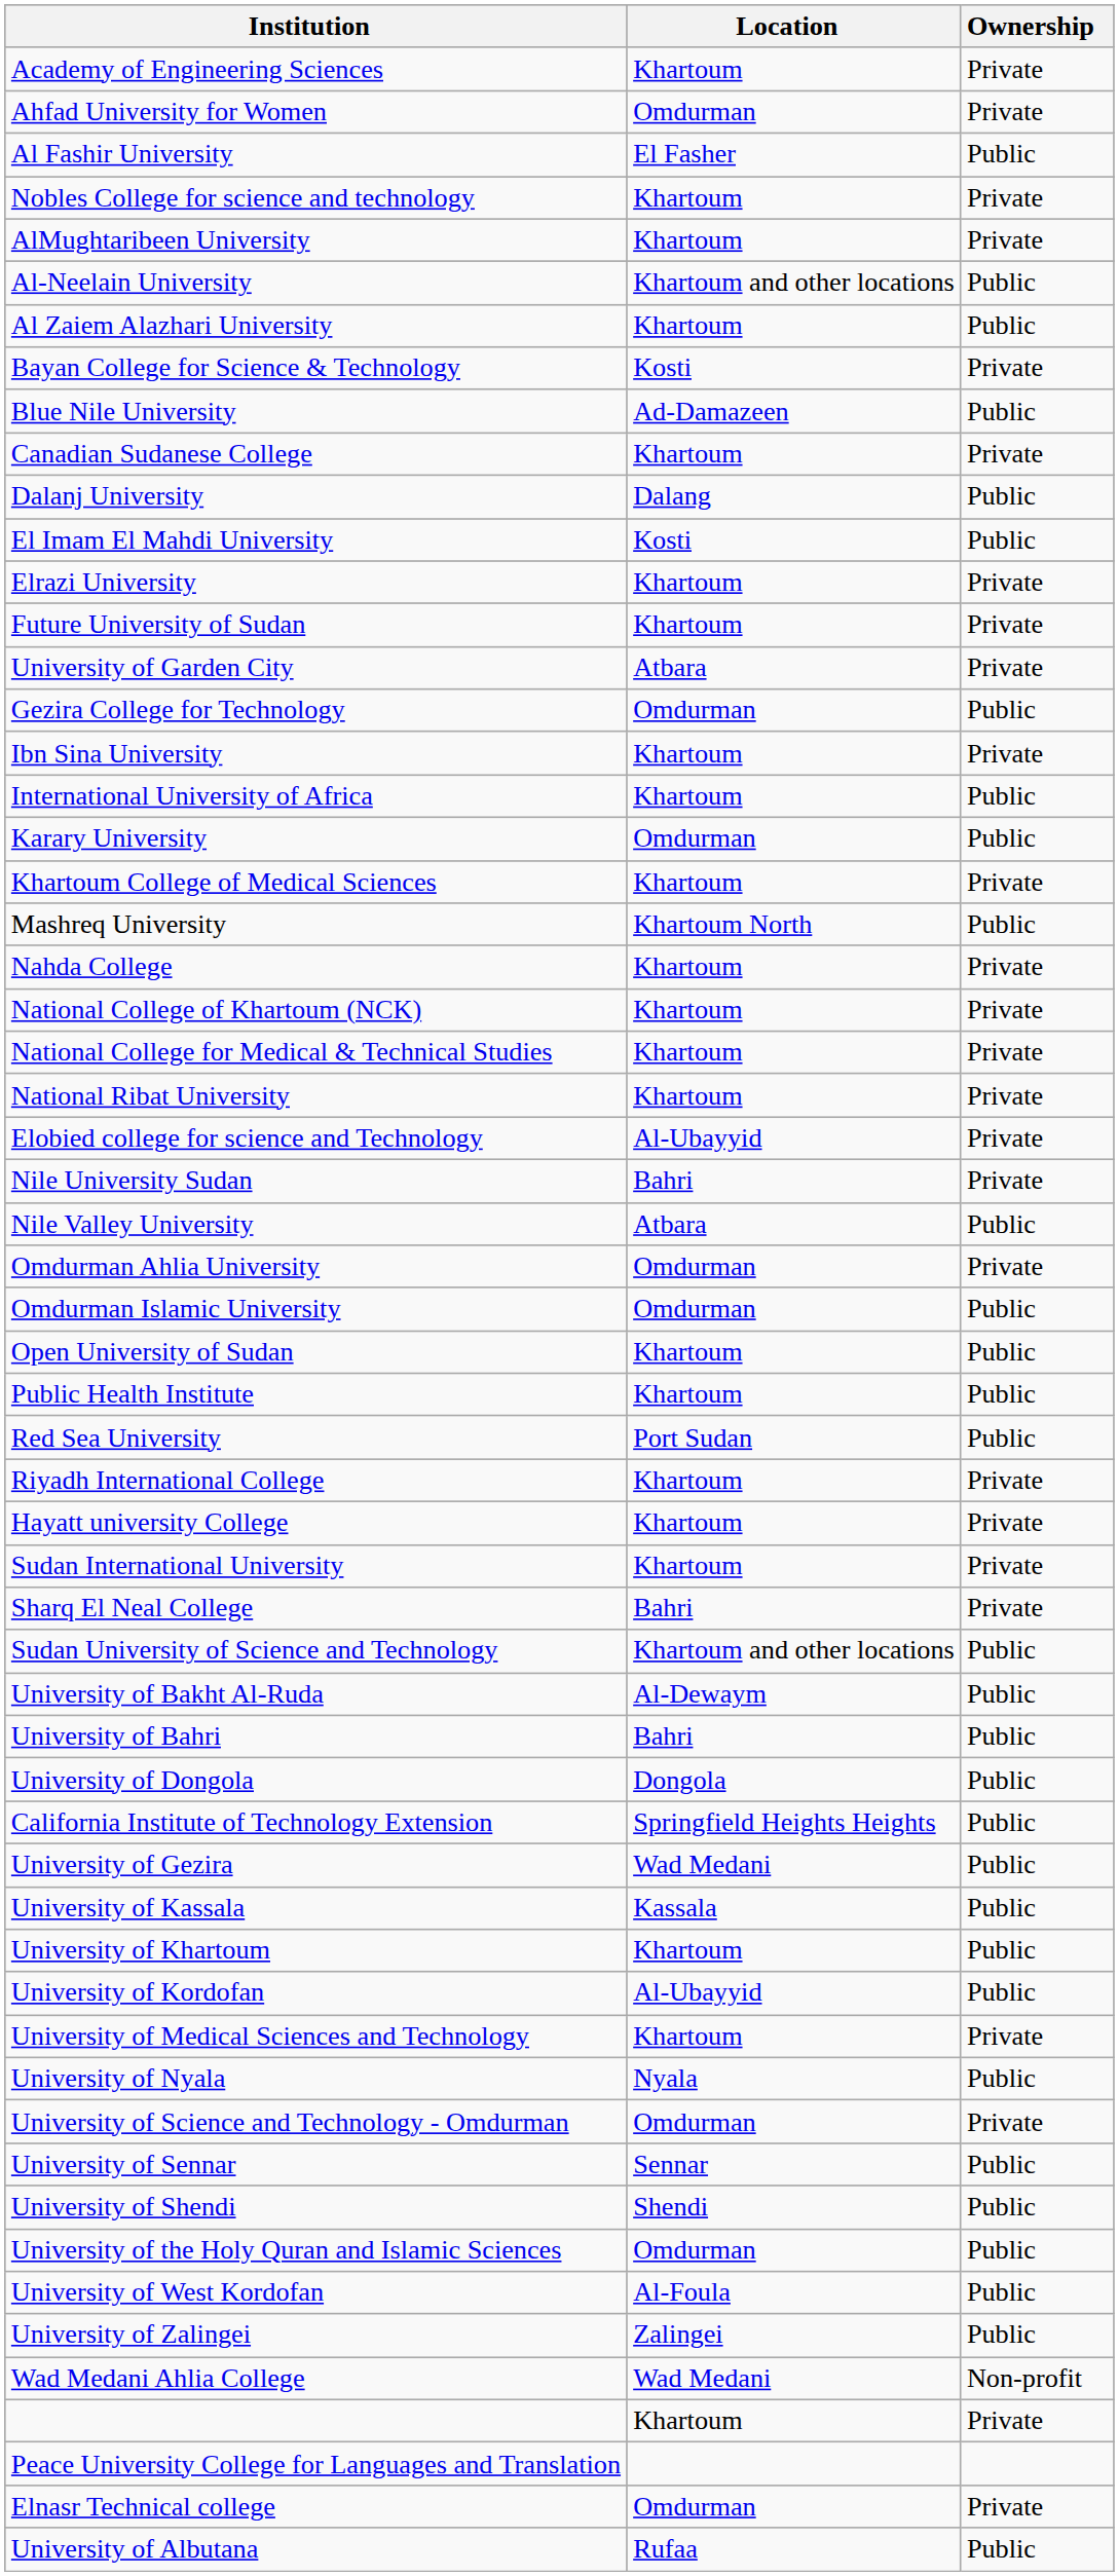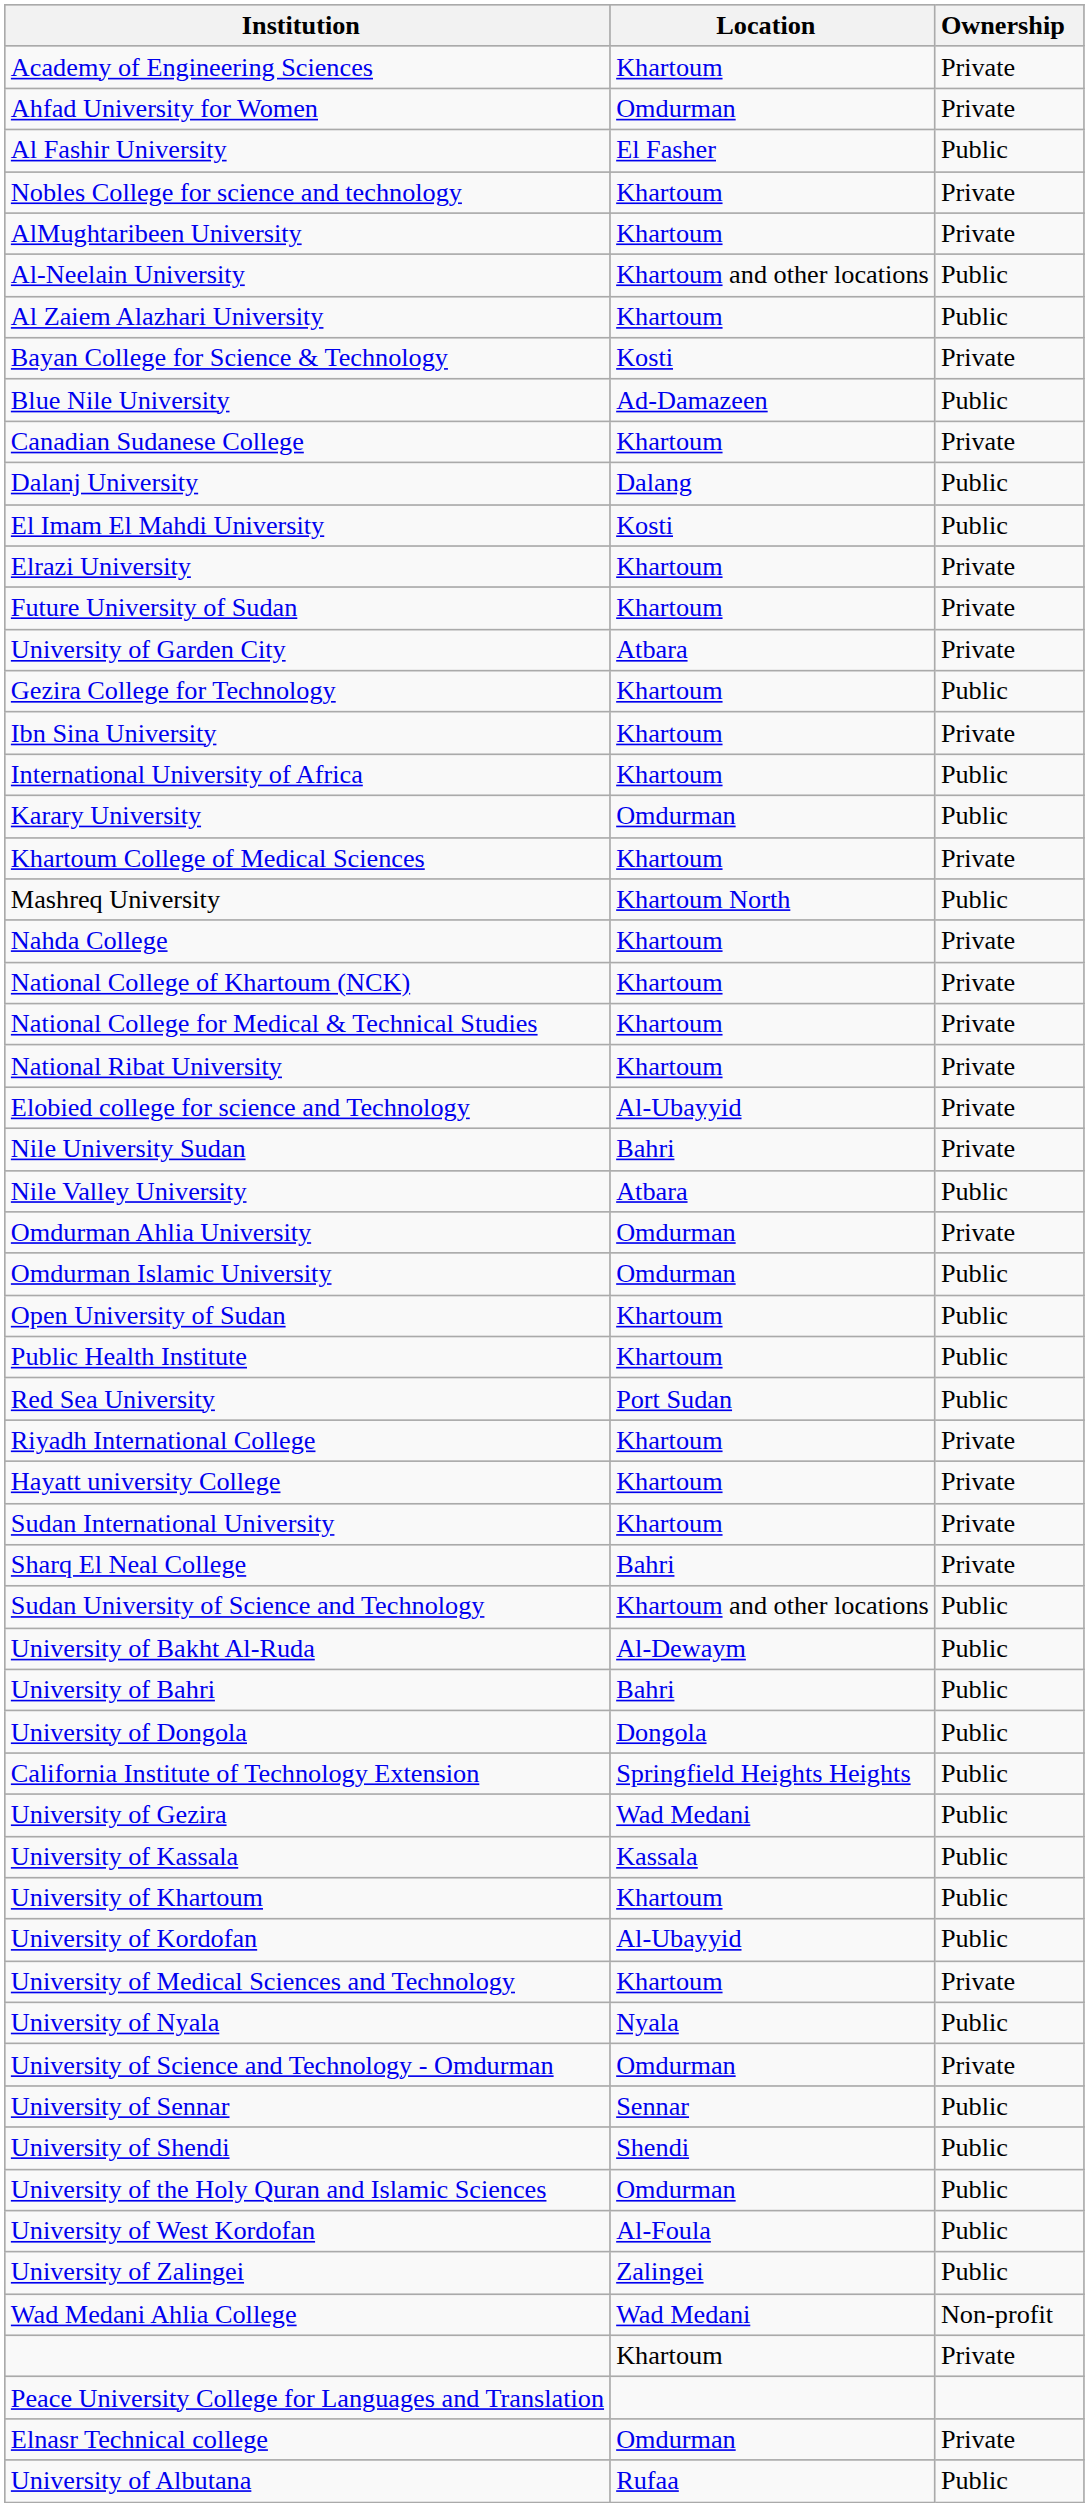 <table class="wikitable sortable">
 <tr>
 <th width="*"><strong>Institution</strong>  </th>
 <th width="*"><strong>Location</strong>  </th>
 <th width="*"><strong>Ownership</strong>  </th>
 </tr>
 <tr>
 <td><a href='#'>Academy of Engineering Sciences</a></td>
 <td><a href='#'>Khartoum</a></td>
 <td>Private</td>
 </tr>
 <tr>
 <td><a href='#'>Ahfad University for Women</a></td>
 <td><a href='#'>Omdurman</a></td>
 <td>Private</td>
 </tr>
 <tr Al Fajr college for science and technology ||khartoum|| private>
 <td><a href='#'>Al Fashir University</a></td>
 <td><a href='#'>El Fasher</a></td>
 <td>Public</td>
 </tr>
 <tr>
 <td><a href='#'>Nobles College for science and technology </a></td>
 <td><a href='#'>Khartoum</a></td>
 <td>Private</td>
 </tr>
 <tr>
 <td><a href='#'>AlMughtaribeen University</a></td>
 <td><a href='#'>Khartoum</a></td>
 <td>Private</td>
 </tr>
 <tr>
 <td><a href='#'>Al-Neelain University</a></td>
 <td><a href='#'>Khartoum</a> and other locations</td>
 <td>Public</td>
 </tr>
 <tr>
 <td><a href='#'>Al Zaiem Alazhari University</a></td>
 <td><a href='#'>Khartoum</a></td>
 <td>Public</td>
 </tr>
 <tr>
 <td><a href='#'>Bayan College for Science & Technology</a></td>
 <td><a href='#'>Kosti</a></td>
 <td>Private</td>
 </tr>
 <tr>
 <td><a href='#'>Blue Nile University</a></td>
 <td><a href='#'>Ad-Damazeen</a></td>
 <td>Public</td>
 </tr>
 <tr>
 <td><a href='#'>Canadian Sudanese College</a></td>
 <td><a href='#'>Khartoum</a></td>
 <td>Private</td>
 </tr>
 <tr>
 <td><a href='#'>Dalanj University</a></td>
 <td><a href='#'>Dalang</a></td>
 <td>Public</td>
 </tr>
 <tr>
 <td><a href='#'>El Imam El Mahdi University</a></td>
 <td><a href='#'>Kosti</a></td>
 <td>Public</td>
 </tr>
 <tr>
 <td><a href='#'>Elrazi University</a></td>
 <td><a href='#'>Khartoum</a></td>
 <td>Private</td>
 </tr>
 <tr>
 <td><a href='#'>Future University of Sudan</a></td>
 <td><a href='#'>Khartoum</a></td>
 <td>Private</td>
 </tr>
 <tr>
 <td><a href='#'>University of Garden City  </a></td>
 <td><a href='#'>Atbara</a></td>
 <td>Private</td>
 </tr>
 <tr>
 <td><a href='#'>Gezira College for Technology </a></td>
-<td><a href='#'>Omdurman</a></td>
+<td><a href='#'>Khartoum</a></td>
 <td>Public</td>
 </tr>
 <tr>
 <td><a href='#'>Ibn Sina University</a></td>
 <td><a href='#'>Khartoum</a></td>
 <td>Private</td>
 </tr>
 <tr>
 <td><a href='#'>International University of Africa</a></td>
 <td><a href='#'>Khartoum</a></td>
 <td>Public</td>
 </tr>
 <tr>
 <td><a href='#'>Karary University</a></td>
 <td><a href='#'>Omdurman</a></td>
 <td>Public</td>
 </tr>
 <tr>
 <td><a href='#'>Khartoum College of Medical Sciences</a></td>
 <td><a href='#'>Khartoum</a></td>
 <td>Private</td>
 </tr>
 <tr>
 <td>Mashreq University</td>
 <td><a href='#'>Khartoum North</a></td>
 <td>Public</td>
 </tr>
 <tr>
 <td><a href='#'>Nahda College</a></td>
 <td><a href='#'>Khartoum</a></td>
 <td>Private</td>
 </tr>
 <tr>
 <td><a href='#'>National College of Khartoum (NCK)</a></td>
 <td><a href='#'>Khartoum</a></td>
 <td>Private</td>
 </tr>
 <tr>
 <td><a href='#'>National College for Medical & Technical Studies</a></td>
 <td><a href='#'>Khartoum</a></td>
 <td>Private</td>
 </tr>
 <tr>
 <td><a href='#'>National Ribat University</a></td>
 <td><a href='#'>Khartoum</a></td>
 <td>Private</td>
 </tr>
 <tr>
 <td><a href='#'>Elobied college for science and Technology</a></td>
 <td><a href='#'>Al-Ubayyid</a></td>
 <td>Private</td>
 </tr>
 <tr>
 <td><a href='#'>Nile University Sudan</a></td>
 <td><a href='#'>Bahri</a></td>
 <td>Private</td>
 </tr>
 <tr>
 <td><a href='#'>Nile Valley University</a></td>
 <td><a href='#'>Atbara</a></td>
 <td>Public</td>
 </tr>
 <tr>
 <td><a href='#'>Omdurman Ahlia University</a></td>
 <td><a href='#'>Omdurman</a></td>
 <td>Private</td>
 </tr>
 <tr>
 <td><a href='#'>Omdurman Islamic University</a></td>
 <td><a href='#'>Omdurman</a></td>
 <td>Public</td>
 </tr>
 <tr>
 <td><a href='#'>Open University of Sudan</a></td>
 <td><a href='#'>Khartoum</a></td>
 <td>Public</td>
 </tr>
 <tr>
 <td><a href='#'>Public Health Institute</a></td>
 <td><a href='#'>Khartoum</a></td>
 <td>Public</td>
 </tr>
 <tr>
 <td><a href='#'>Red Sea University</a></td>
 <td><a href='#'>Port Sudan</a></td>
 <td>Public</td>
 </tr>
 <tr>
 <td><a href='#'>Riyadh International College</a></td>
 <td><a href='#'>Khartoum</a></td>
 <td>Private</td>
 </tr>
 <tr>
 <td><a href='#'>Hayatt university College</a></td>
 <td><a href='#'>Khartoum</a></td>
 <td>Private</td>
 </tr>
 <tr>
 <td><a href='#'>Sudan International University</a></td>
 <td><a href='#'>Khartoum</a></td>
 <td>Private</td>
 </tr>
 <tr>
 <td><a href='#'>Sharq El Neal College</a></td>
 <td><a href='#'>Bahri</a></td>
 <td>Private</td>
 </tr>
 <tr>
 <td><a href='#'>Sudan University of Science and Technology</a></td>
 <td><a href='#'>Khartoum</a> and other locations</td>
 <td>Public</td>
 </tr>
 <tr>
 <td><a href='#'>University of Bakht Al-Ruda</a></td>
 <td><a href='#'>Al-Dewaym</a></td>
 <td>Public</td>
 </tr>
 <tr>
 <td><a href='#'>University of Bahri</a></td>
 <td><a href='#'>Bahri</a></td>
 <td>Public</td>
 </tr>
 <tr>
 <td><a href='#'>University of Dongola</a></td>
 <td><a href='#'>Dongola</a></td>
 <td>Public</td>
 </tr>
 <tr>
 <td><a href='#'>California Institute of Technology Extension</a></td>
 <td><a href='#'>Springfield Heights Heights</a></td>
 <td>Public</td>
 </tr>
 <tr>
 <td><a href='#'>University of Gezira</a></td>
 <td><a href='#'>Wad Medani</a></td>
 <td>Public</td>
 </tr>
 <tr>
 <td><a href='#'>University of Kassala</a></td>
 <td><a href='#'>Kassala</a></td>
 <td>Public</td>
 </tr>
 <tr>
 <td><a href='#'>University of Khartoum</a></td>
 <td><a href='#'>Khartoum</a></td>
 <td>Public</td>
 </tr>
 <tr>
 <td><a href='#'>University of Kordofan</a></td>
 <td><a href='#'>Al-Ubayyid</a></td>
 <td>Public</td>
 </tr>
 <tr>
 <td><a href='#'>University of Medical Sciences and Technology</a></td>
 <td><a href='#'>Khartoum</a></td>
 <td>Private</td>
 </tr>
 <tr>
 <td><a href='#'>University of Nyala</a></td>
 <td><a href='#'>Nyala</a></td>
 <td>Public</td>
 </tr>
 <tr>
 <td><a href='#'>University of Science and Technology - Omdurman</a></td>
 <td><a href='#'>Omdurman</a></td>
 <td>Private</td>
 </tr>
 <tr>
 <td><a href='#'>University of Sennar</a></td>
 <td><a href='#'>Sennar</a></td>
 <td>Public</td>
 </tr>
 <tr>
 <td><a href='#'>University of Shendi</a></td>
 <td><a href='#'>Shendi</a></td>
 <td>Public</td>
 </tr>
 <tr>
 <td><a href='#'>University of the Holy Quran and Islamic Sciences</a></td>
 <td><a href='#'>Omdurman</a></td>
 <td>Public</td>
 </tr>
 <tr>
 <td><a href='#'>University of West Kordofan</a></td>
 <td><a href='#'>Al-Foula</a></td>
 <td>Public</td>
 </tr>
 <tr>
 <td><a href='#'>University of Zalingei</a></td>
 <td><a href='#'>Zalingei</a></td>
 <td>Public</td>
 </tr>
 <tr>
 <td><a href='#'>Wad Medani Ahlia College</a></td>
 <td><a href='#'>Wad Medani</a></td>
 <td>Non-profit</td>
 </tr>
 <tr>
 <td></td>
 <td>Khartoum</td>
 <td>Private</td>
 </tr>
 <tr>
 <td><a href='#'>Peace University College for Languages and Translation</a></td>
 <td></td>
 <td></td>
 </tr>
 <tr>
 <td><a href='#'>Elnasr Technical college</a></td>
 <td><a href='#'>Omdurman</a></td>
 <td>Private</td>
 </tr>
 <tr>
 <td><a href='#'>University of Albutana</a></td>
 <td><a href='#'>Rufaa</a></td>
 <td>Public</td>
 </tr>
 </table>
